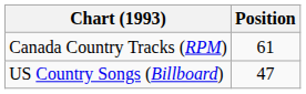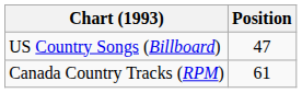 <table class="wikitable sortable">
 <tr>
 <th scope="col">Chart (1993)</th>
 <th scope="col">Position</th>
 </tr>
 <tr>
+<td>US <a href='#'>Country Songs</a> (<em><a href='#'>Billboard</a></em>)</td>
+<td align="center">47</td>
+</tr>
+<tr>
 <td>Canada Country Tracks (<em><a href='#'>RPM</a></em>)</td>
 <td align="center">61</td>
 </tr>
-<tr>
-<td>US <a href='#'>Country Songs</a> (<em><a href='#'>Billboard</a></em>)</td>
-<td align="center">47</td>
-</tr>
 </table>
